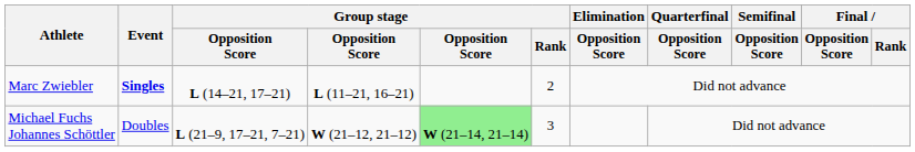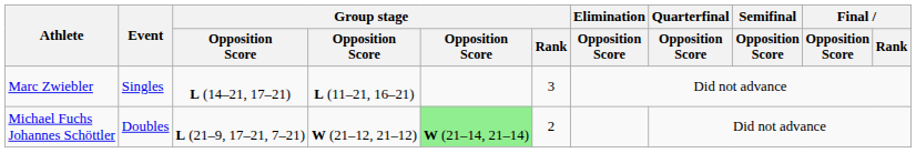 <table class="wikitable" style="font-size:90%">
 <tr>
 <th rowspan=2>Athlete</th>
 <th rowspan=2>Event</th>
 <th colspan=4>Group stage</th>
 <th>Elimination</th>
 <th>Quarterfinal</th>
 <th>Semifinal</th>
 <th colspan=2>Final / </th>
 </tr>
 <tr style="font-size:95%">
 <th>Opposition<br>Score</th>
 <th>Opposition<br>Score</th>
 <th>Opposition<br>Score</th>
 <th>Rank</th>
 <th>Opposition<br>Score</th>
 <th>Opposition<br>Score</th>
 <th>Opposition<br>Score</th>
 <th>Opposition<br>Score</th>
 <th>Rank</th>
 </tr>
 <tr align=center>
 <td align=left><a href='#'>Marc Zwiebler</a></td>
-<td align=left><strong><a href='#'>Singles</a></strong></td>
+<td align=left><a href='#'>Singles</a></td>
 <td><br><strong>L</strong> (14–21, 17–21)</td>
 <td><br><strong>L</strong> (11–21, 16–21)</td>
 <td></td>
-<td>2</td>
+<td>3</td>
 <td colspan=5>Did not advance</td>
 </tr>
 <tr align=center>
 <td align=left><a href='#'>Michael Fuchs</a><br><a href='#'>Johannes Schöttler</a></td>
 <td align=left><a href='#'>Doubles</a></td>
 <td><br><strong>L</strong> (21–9, 17–21, 7–21)</td>
 <td><br><strong>W</strong> (21–12, 21–12)</td>
 <td style="background: lightgreen;"><br><strong>W</strong> (21–14, 21–14)</td>
-<td>3</td>
+<td>2</td>
 <td></td>
 <td colspan=4>Did not advance</td>
 </tr>
 </table>
